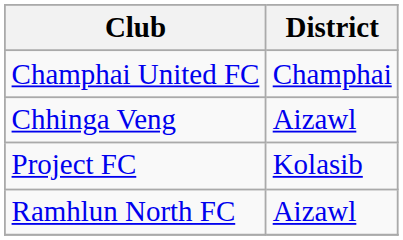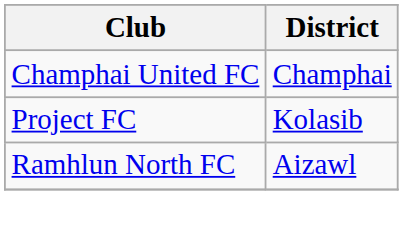 <table class="wikitable">
 <tr>
 <th>Club</th>
 <th>District</th>
 </tr>
 <tr>
 <td><a href='#'>Champhai United FC</a></td>
 <td><a href='#'>Champhai</a></td>
-</tr>
-<tr>
-<td><a href='#'>Chhinga Veng</a></td>
-<td><a href='#'>Aizawl</a></td>
 </tr>
 <tr>
 <td><a href='#'>Project FC</a></td>
 <td><a href='#'>Kolasib</a></td>
 </tr>
 <tr>
 <td><a href='#'>Ramhlun North FC</a></td>
 <td><a href='#'>Aizawl</a></td>
 </tr>
 <tr>
 </tr>
 </table>
